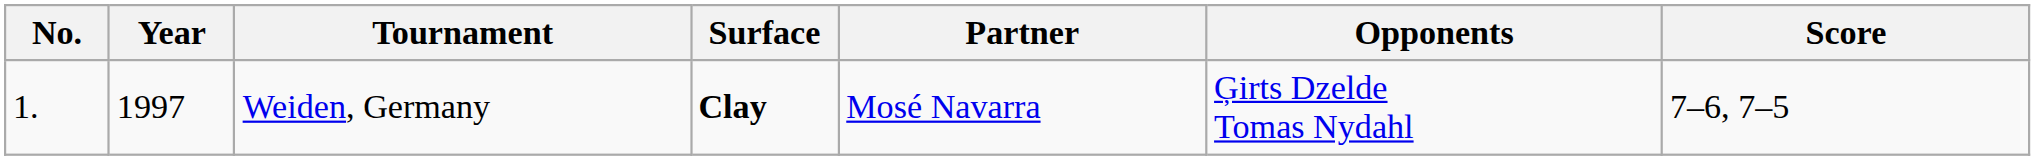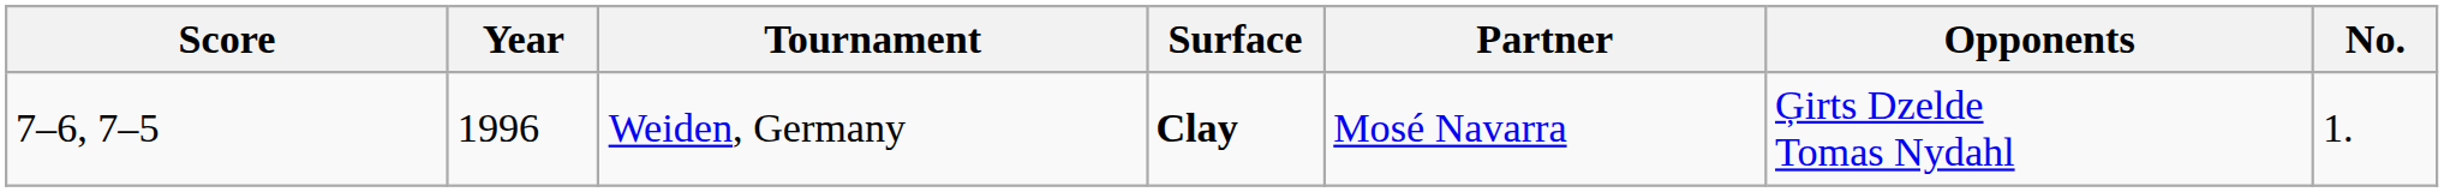 <table class="sortable wikitable" style=font-size:97%>
 <tr>
-<th width=40>No.</th>
+<th width=160>Score</th>
 <th width=50>Year</th>
 <th width=200>Tournament</th>
 <th width=60>Surface</th>
 <th width=160>Partner</th>
 <th width=200>Opponents</th>
-<th width=160>Score</th>
+<th width=40>No.</th>
 </tr>
 <tr>
-<td>1.</td>
-<td>1997</td>
+<td>7–6, 7–5</td>
+<td>1996</td>
 <td><a href='#'>Weiden</a>, Germany</td>
 <td><strong>Clay</strong></td>
 <td> <a href='#'>Mosé Navarra</a></td>
 <td> <a href='#'>Ģirts Dzelde</a><br> <a href='#'>Tomas Nydahl</a></td>
-<td>7–6, 7–5</td>
+<td>1.</td>
 </tr>
 </table>
